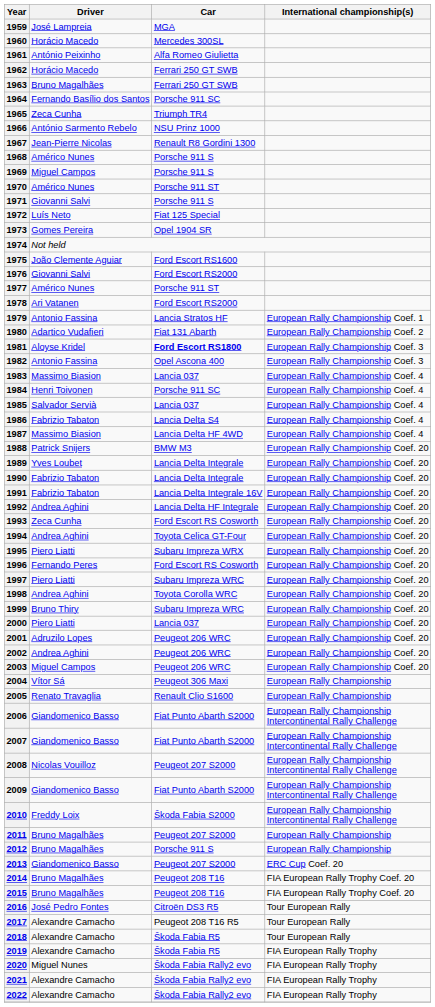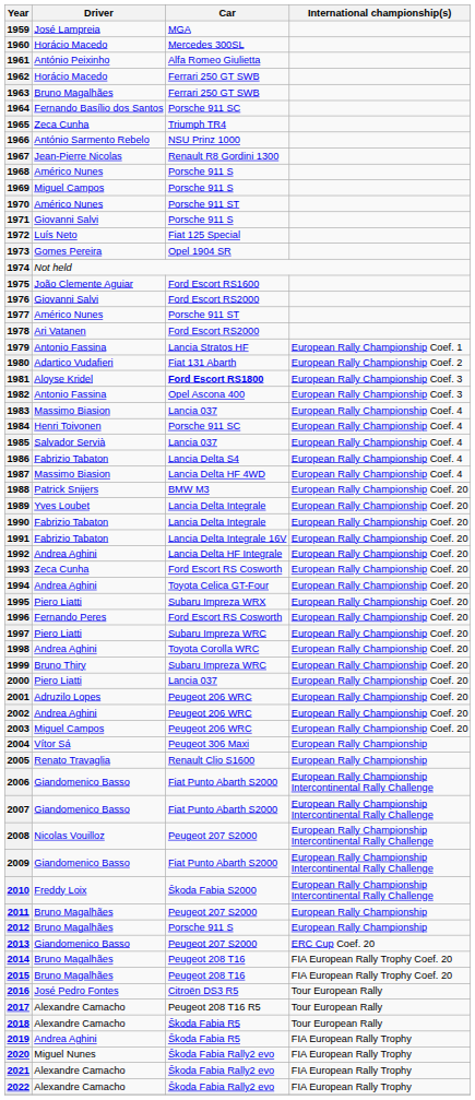 <table class="wikitable" style="font-size:90%;">
 <tr>
 <th>Year</th>
 <th>Driver</th>
 <th>Car</th>
 <th>International championship(s)</th>
 </tr>
 <tr>
 <th>1959</th>
 <td> <a href='#'>José Lampreia</a></td>
 <td><a href='#'>MGA</a></td>
 <td></td>
 </tr>
 <tr>
 <th>1960</th>
 <td> <a href='#'>Horácio Macedo</a></td>
 <td><a href='#'>Mercedes 300SL</a></td>
 <td></td>
 </tr>
 <tr>
 <th>1961</th>
 <td> <a href='#'>António Peixinho</a></td>
 <td><a href='#'>Alfa Romeo Giulietta</a></td>
 <td></td>
 </tr>
 <tr>
 <th>1962</th>
 <td> <a href='#'>Horácio Macedo</a></td>
 <td><a href='#'>Ferrari 250 GT SWB</a></td>
 <td></td>
 </tr>
 <tr>
 <th>1963</th>
 <td> <a href='#'>Bruno Magalhães</a></td>
 <td><a href='#'>Ferrari 250 GT SWB</a></td>
 <td></td>
 </tr>
 <tr>
 <th>1964</th>
 <td> <a href='#'>Fernando Basílio dos Santos</a></td>
 <td><a href='#'>Porsche 911 SC</a></td>
 <td></td>
 </tr>
 <tr>
 <th>1965</th>
 <td> <a href='#'>Zeca Cunha</a></td>
 <td><a href='#'>Triumph TR4</a></td>
 <td></td>
 </tr>
 <tr>
 <th>1966</th>
 <td> <a href='#'>António Sarmento Rebelo</a></td>
 <td><a href='#'>NSU Prinz 1000</a></td>
 <td></td>
 </tr>
 <tr>
 <th>1967</th>
 <td> <a href='#'>Jean-Pierre Nicolas</a></td>
 <td><a href='#'>Renault R8 Gordini 1300</a></td>
 <td></td>
 </tr>
 <tr>
 <th>1968</th>
 <td> <a href='#'>Américo Nunes</a></td>
 <td><a href='#'>Porsche 911 S</a></td>
 <td></td>
 </tr>
 <tr>
 <th>1969</th>
 <td> <a href='#'>Miguel Campos</a></td>
 <td><a href='#'>Porsche 911 S</a></td>
 <td></td>
 </tr>
 <tr>
 <th>1970</th>
 <td> <a href='#'>Américo Nunes</a></td>
 <td><a href='#'>Porsche 911 ST</a></td>
 <td></td>
 </tr>
 <tr>
 <th>1971</th>
 <td> <a href='#'>Giovanni Salvi</a></td>
 <td><a href='#'>Porsche 911 S</a></td>
 <td></td>
 </tr>
 <tr>
 <th>1972</th>
 <td> <a href='#'>Luís Neto</a></td>
 <td><a href='#'>Fiat 125 Special</a></td>
 <td></td>
 </tr>
 <tr>
 <th>1973</th>
 <td> <a href='#'>Gomes Pereira</a></td>
 <td><a href='#'>Opel 1904 SR</a></td>
 <td></td>
 </tr>
 <tr>
 <th>1974</th>
 <td colspan=3><em>Not held</em></td>
 </tr>
 <tr>
 <th>1975</th>
 <td> <a href='#'>João Clemente Aguiar</a></td>
 <td><a href='#'>Ford Escort RS1600</a></td>
 <td></td>
 </tr>
 <tr>
 <th>1976</th>
 <td> <a href='#'>Giovanni Salvi</a></td>
 <td><a href='#'>Ford Escort RS2000</a></td>
 <td></td>
 </tr>
 <tr>
 <th>1977</th>
 <td> <a href='#'>Américo Nunes</a></td>
 <td><a href='#'>Porsche 911 ST</a></td>
 <td></td>
 </tr>
 <tr>
 <th>1978</th>
 <td> <a href='#'>Ari Vatanen</a></td>
 <td><a href='#'>Ford Escort RS2000</a></td>
 <td></td>
 </tr>
 <tr>
 <th>1979</th>
 <td> <a href='#'>Antonio Fassina</a></td>
 <td><a href='#'>Lancia Stratos HF</a></td>
 <td><a href='#'>European Rally Championship</a> Coef. 1</td>
 </tr>
 <tr>
 <th>1980</th>
 <td> <a href='#'>Adartico Vudafieri</a></td>
 <td><a href='#'>Fiat 131 Abarth</a></td>
 <td><a href='#'>European Rally Championship</a> Coef. 2</td>
 </tr>
 <tr>
 <th>1981</th>
 <td> <a href='#'>Aloyse Kridel</a></td>
 <td><strong><a href='#'>Ford Escort RS1800</a></strong></td>
 <td><a href='#'>European Rally Championship</a> Coef. 3</td>
 </tr>
 <tr>
 <th>1982</th>
 <td> <a href='#'>Antonio Fassina</a></td>
 <td><a href='#'>Opel Ascona 400</a></td>
 <td><a href='#'>European Rally Championship</a> Coef. 3</td>
 </tr>
 <tr>
 <th>1983</th>
 <td> <a href='#'>Massimo Biasion</a></td>
 <td><a href='#'>Lancia 037</a></td>
 <td><a href='#'>European Rally Championship</a> Coef. 4</td>
 </tr>
 <tr>
 <th>1984</th>
 <td> <a href='#'>Henri Toivonen</a></td>
 <td><a href='#'>Porsche 911 SC</a></td>
 <td><a href='#'>European Rally Championship</a> Coef. 4</td>
 </tr>
 <tr>
 <th>1985</th>
 <td> <a href='#'>Salvador Servià</a></td>
 <td><a href='#'>Lancia 037</a></td>
 <td><a href='#'>European Rally Championship</a> Coef. 4</td>
 </tr>
 <tr>
 <th>1986</th>
 <td> <a href='#'>Fabrizio Tabaton</a></td>
 <td><a href='#'>Lancia Delta S4</a></td>
 <td><a href='#'>European Rally Championship</a> Coef. 4</td>
 </tr>
 <tr>
 <th>1987</th>
 <td> <a href='#'>Massimo Biasion</a></td>
 <td><a href='#'>Lancia Delta HF 4WD</a></td>
 <td><a href='#'>European Rally Championship</a> Coef. 4</td>
 </tr>
 <tr>
 <th>1988</th>
 <td> <a href='#'>Patrick Snijers</a></td>
 <td><a href='#'>BMW M3</a></td>
 <td><a href='#'>European Rally Championship</a> Coef. 20</td>
 </tr>
 <tr>
 <th>1989</th>
 <td> <a href='#'>Yves Loubet</a></td>
 <td><a href='#'>Lancia Delta Integrale</a></td>
 <td><a href='#'>European Rally Championship</a> Coef. 20</td>
 </tr>
 <tr>
 <th>1990</th>
 <td> <a href='#'>Fabrizio Tabaton</a></td>
 <td><a href='#'>Lancia Delta Integrale</a></td>
 <td><a href='#'>European Rally Championship</a> Coef. 20</td>
 </tr>
 <tr>
 <th>1991</th>
 <td> <a href='#'>Fabrizio Tabaton</a></td>
 <td><a href='#'>Lancia Delta Integrale 16V</a></td>
 <td><a href='#'>European Rally Championship</a> Coef. 20</td>
 </tr>
 <tr>
 <th>1992</th>
 <td> <a href='#'>Andrea Aghini</a></td>
 <td><a href='#'>Lancia Delta HF Integrale</a></td>
 <td><a href='#'>European Rally Championship</a> Coef. 20</td>
 </tr>
 <tr>
 <th>1993</th>
 <td> <a href='#'>Zeca Cunha</a></td>
 <td><a href='#'>Ford Escort RS Cosworth</a></td>
 <td><a href='#'>European Rally Championship</a> Coef. 20</td>
 </tr>
 <tr>
 <th>1994</th>
 <td> <a href='#'>Andrea Aghini</a></td>
 <td><a href='#'>Toyota Celica GT-Four</a></td>
 <td><a href='#'>European Rally Championship</a> Coef. 20</td>
 </tr>
 <tr>
 <th>1995</th>
 <td> <a href='#'>Piero Liatti</a></td>
 <td><a href='#'>Subaru Impreza WRX</a></td>
 <td><a href='#'>European Rally Championship</a> Coef. 20</td>
 </tr>
 <tr>
 <th>1996</th>
 <td> <a href='#'>Fernando Peres</a></td>
 <td><a href='#'>Ford Escort RS Cosworth</a></td>
 <td><a href='#'>European Rally Championship</a> Coef. 20</td>
 </tr>
 <tr>
 <th>1997</th>
 <td> <a href='#'>Piero Liatti</a></td>
 <td><a href='#'>Subaru Impreza WRC</a></td>
 <td><a href='#'>European Rally Championship</a> Coef. 20</td>
 </tr>
 <tr>
 <th>1998</th>
 <td> <a href='#'>Andrea Aghini</a></td>
 <td><a href='#'>Toyota Corolla WRC</a></td>
 <td><a href='#'>European Rally Championship</a> Coef. 20</td>
 </tr>
 <tr>
 <th>1999</th>
 <td> <a href='#'>Bruno Thiry</a></td>
 <td><a href='#'>Subaru Impreza WRC</a></td>
 <td><a href='#'>European Rally Championship</a> Coef. 20</td>
 </tr>
 <tr>
 <th>2000</th>
 <td> <a href='#'>Piero Liatti</a></td>
 <td><a href='#'>Lancia 037</a></td>
 <td><a href='#'>European Rally Championship</a> Coef. 20</td>
 </tr>
 <tr>
 <th>2001</th>
 <td> <a href='#'>Adruzilo Lopes</a></td>
 <td><a href='#'>Peugeot 206 WRC</a></td>
 <td><a href='#'>European Rally Championship</a> Coef. 20</td>
 </tr>
 <tr>
 <th>2002</th>
 <td> <a href='#'>Andrea Aghini</a></td>
 <td><a href='#'>Peugeot 206 WRC</a></td>
 <td><a href='#'>European Rally Championship</a> Coef. 20</td>
 </tr>
 <tr>
 <th>2003</th>
 <td> <a href='#'>Miguel Campos</a></td>
 <td><a href='#'>Peugeot 206 WRC</a></td>
 <td><a href='#'>European Rally Championship</a> Coef. 20</td>
 </tr>
 <tr>
 <th>2004</th>
 <td> <a href='#'>Vítor Sá</a></td>
 <td><a href='#'>Peugeot 306 Maxi</a></td>
 <td><a href='#'>European Rally Championship</a></td>
 </tr>
 <tr>
 <th>2005</th>
 <td> <a href='#'>Renato Travaglia</a></td>
 <td><a href='#'>Renault Clio S1600</a></td>
 <td><a href='#'>European Rally Championship</a></td>
 </tr>
 <tr>
 <th>2006</th>
 <td> <a href='#'>Giandomenico Basso</a></td>
 <td><a href='#'>Fiat Punto Abarth S2000</a></td>
 <td><a href='#'>European Rally Championship</a><br><a href='#'>Intercontinental Rally Challenge</a></td>
 </tr>
 <tr>
 <th>2007</th>
 <td> <a href='#'>Giandomenico Basso</a></td>
 <td><a href='#'>Fiat Punto Abarth S2000</a></td>
 <td><a href='#'>European Rally Championship</a><br><a href='#'>Intercontinental Rally Challenge</a></td>
 </tr>
 <tr>
 <th>2008</th>
 <td> <a href='#'>Nicolas Vouilloz</a></td>
 <td><a href='#'>Peugeot 207 S2000</a></td>
 <td><a href='#'>European Rally Championship</a><br><a href='#'>Intercontinental Rally Challenge</a></td>
 </tr>
 <tr>
 <th>2009</th>
 <td> <a href='#'>Giandomenico Basso</a></td>
 <td><a href='#'>Fiat Punto Abarth S2000</a></td>
 <td><a href='#'>European Rally Championship</a><br><a href='#'>Intercontinental Rally Challenge</a></td>
 </tr>
 <tr>
 <th><a href='#'>2010</a></th>
 <td> <a href='#'>Freddy Loix</a></td>
 <td><a href='#'>Škoda Fabia S2000</a></td>
 <td><a href='#'>European Rally Championship</a><br><a href='#'>Intercontinental Rally Challenge</a></td>
 </tr>
 <tr>
 <th><a href='#'>2011</a></th>
 <td> <a href='#'>Bruno Magalhães</a></td>
 <td><a href='#'>Peugeot 207 S2000</a></td>
 <td><a href='#'>European Rally Championship</a></td>
 </tr>
 <tr>
 <th><a href='#'>2012</a></th>
 <td> <a href='#'>Bruno Magalhães</a></td>
 <td><a href='#'>Porsche 911 S</a></td>
 <td><a href='#'>European Rally Championship</a></td>
 </tr>
 <tr>
 <th><a href='#'>2013</a></th>
 <td> <a href='#'>Giandomenico Basso</a></td>
 <td><a href='#'>Peugeot 207 S2000</a></td>
 <td><a href='#'>ERC Cup</a> Coef. 20</td>
 </tr>
 <tr>
 <th><a href='#'>2014</a></th>
 <td> <a href='#'>Bruno Magalhães</a></td>
 <td><a href='#'>Peugeot 208 T16</a></td>
 <td>FIA European Rally Trophy Coef. 20</td>
 </tr>
 <tr>
 <th><a href='#'>2015</a></th>
 <td> <a href='#'>Bruno Magalhães</a></td>
 <td><a href='#'>Peugeot 208 T16</a></td>
 <td>FIA European Rally Trophy Coef. 20</td>
 </tr>
 <tr>
 <th><a href='#'>2016</a></th>
 <td> <a href='#'>José Pedro Fontes</a></td>
 <td><a href='#'>Citroën DS3 R5</a></td>
 <td>Tour European Rally</td>
 </tr>
 <tr>
 <th><a href='#'>2017</a></th>
 <td> Alexandre Camacho</td>
 <td>Peugeot 208 T16 R5</td>
 <td>Tour European Rally</td>
 </tr>
 <tr>
 <th><a href='#'>2018</a></th>
 <td> Alexandre Camacho</td>
 <td><a href='#'>Škoda Fabia R5</a></td>
 <td>Tour European Rally</td>
 </tr>
 <tr>
 <th><a href='#'>2019</a></th>
-<td> Alexandre Camacho</td>
+<td> <a href='#'>Andrea Aghini</a></td>
 <td><a href='#'>Škoda Fabia R5</a></td>
 <td>FIA European Rally Trophy</td>
 </tr>
 <tr>
 <th><a href='#'>2020</a></th>
 <td> Miguel Nunes</td>
 <td><a href='#'>Škoda Fabia Rally2 evo</a></td>
 <td>FIA European Rally Trophy</td>
 </tr>
 <tr>
 <th><a href='#'>2021</a></th>
 <td> Alexandre Camacho</td>
 <td><a href='#'>Škoda Fabia Rally2 evo</a></td>
 <td>FIA European Rally Trophy</td>
 </tr>
 <tr>
 <th><a href='#'>2022</a></th>
 <td> Alexandre Camacho</td>
 <td><a href='#'>Škoda Fabia Rally2 evo</a></td>
 <td>FIA European Rally Trophy</td>
 </tr>
 <tr>
 </tr>
 </table>
